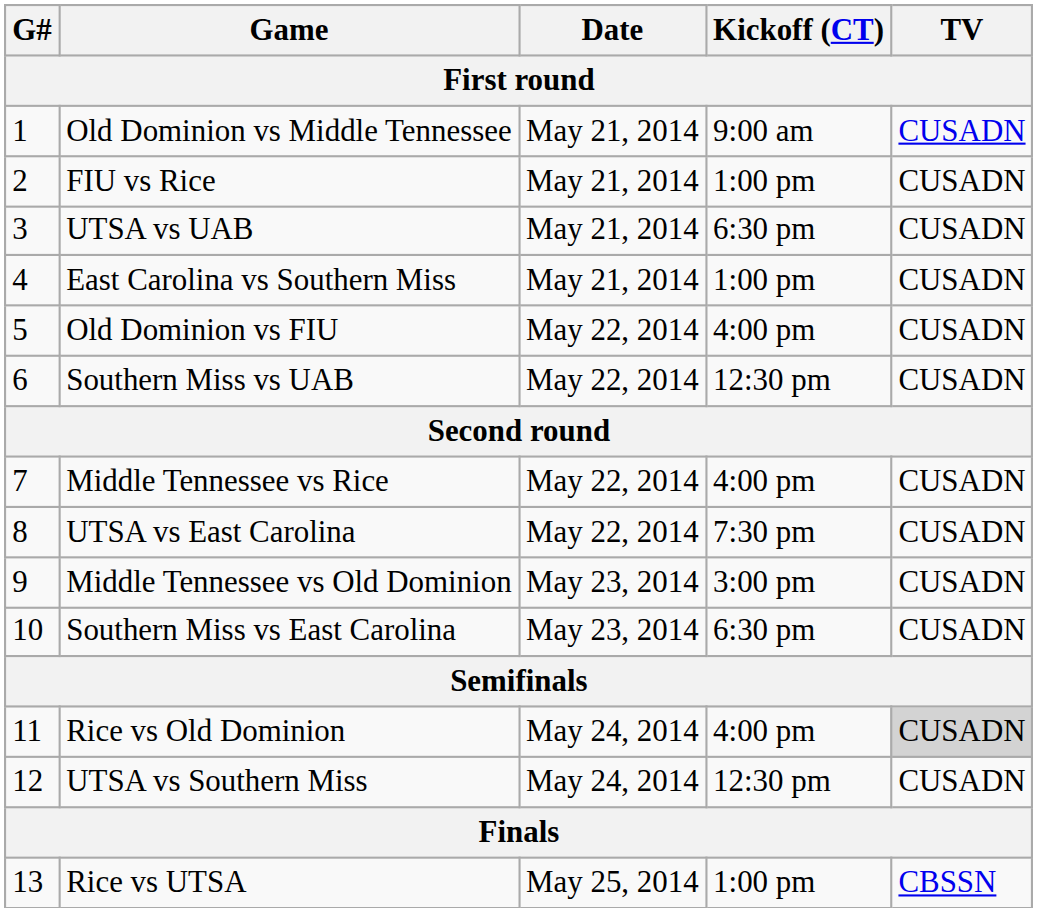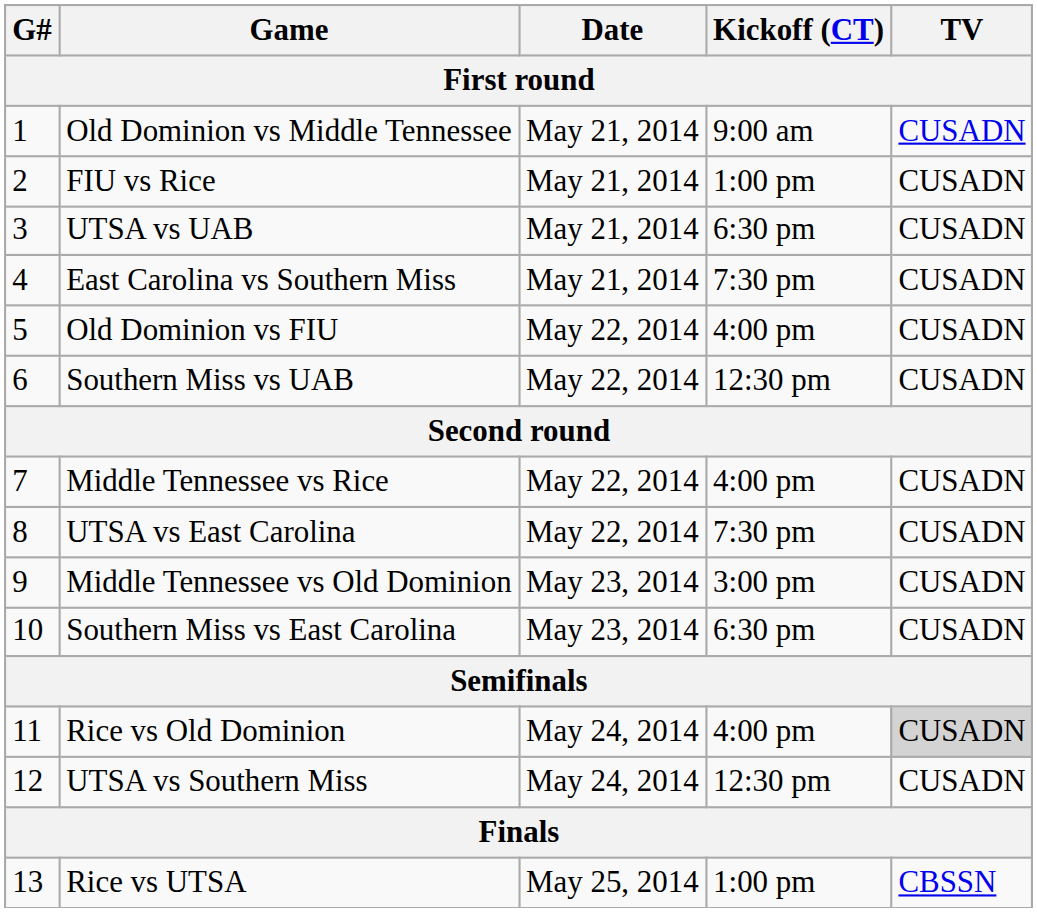 <table class="wikitable" style="font-size: 92%;" "align=center">
 <tr>
 <th>G#</th>
 <th>Game</th>
 <th>Date</th>
 <th>Kickoff (<a href='#'>CT</a>)</th>
 <th>TV</th>
 </tr>
 <tr>
 <th colspan=5>First round</th>
 </tr>
 <tr>
 <td>1</td>
 <td>Old Dominion vs Middle Tennessee</td>
 <td>May 21, 2014</td>
 <td>9:00 am</td>
 <td><a href='#'>CUSADN</a></td>
 </tr>
 <tr>
 <td>2</td>
 <td>FIU vs Rice</td>
 <td>May 21, 2014</td>
 <td>1:00 pm</td>
 <td>CUSADN</td>
 </tr>
 <tr>
 <td>3</td>
 <td>UTSA vs UAB</td>
 <td>May 21, 2014</td>
 <td>6:30 pm</td>
 <td>CUSADN</td>
 </tr>
 <tr>
 <td>4</td>
 <td>East Carolina vs Southern Miss</td>
 <td>May 21, 2014</td>
-<td>1:00 pm</td>
+<td>7:30 pm</td>
 <td>CUSADN</td>
 </tr>
 <tr>
 <td>5</td>
 <td>Old Dominion vs FIU</td>
 <td>May 22, 2014</td>
 <td>4:00 pm</td>
 <td>CUSADN</td>
 </tr>
 <tr>
 <td>6</td>
 <td>Southern Miss vs UAB</td>
 <td>May 22, 2014</td>
 <td>12:30 pm</td>
 <td>CUSADN</td>
 </tr>
 <tr>
 <th colspan=5>Second round</th>
 </tr>
 <tr>
 <td>7</td>
 <td>Middle Tennessee vs Rice</td>
 <td>May 22, 2014</td>
 <td>4:00 pm</td>
 <td>CUSADN</td>
 </tr>
 <tr>
 <td>8</td>
 <td>UTSA vs East Carolina</td>
 <td>May 22, 2014</td>
 <td>7:30 pm</td>
 <td>CUSADN</td>
 </tr>
 <tr>
 <td>9</td>
 <td>Middle Tennessee vs Old Dominion</td>
 <td>May 23, 2014</td>
 <td>3:00 pm</td>
 <td>CUSADN</td>
 </tr>
 <tr>
 <td>10</td>
 <td>Southern Miss vs East Carolina</td>
 <td>May 23, 2014</td>
 <td>6:30 pm</td>
 <td>CUSADN</td>
 </tr>
 <tr>
 <th colspan=5>Semifinals</th>
 </tr>
 <tr>
 <td>11</td>
 <td>Rice vs Old Dominion</td>
 <td>May 24, 2014</td>
 <td>4:00 pm</td>
 <td style="background: lightgrey;">CUSADN</td>
 </tr>
 <tr>
 <td>12</td>
 <td>UTSA vs Southern Miss</td>
 <td>May 24, 2014</td>
 <td>12:30 pm</td>
 <td>CUSADN</td>
 </tr>
 <tr>
 <th colspan=5>Finals</th>
 </tr>
 <tr>
 <td>13</td>
 <td>Rice vs UTSA</td>
 <td>May 25, 2014</td>
 <td>1:00 pm</td>
 <td><a href='#'>CBSSN</a></td>
 </tr>
 </table>
